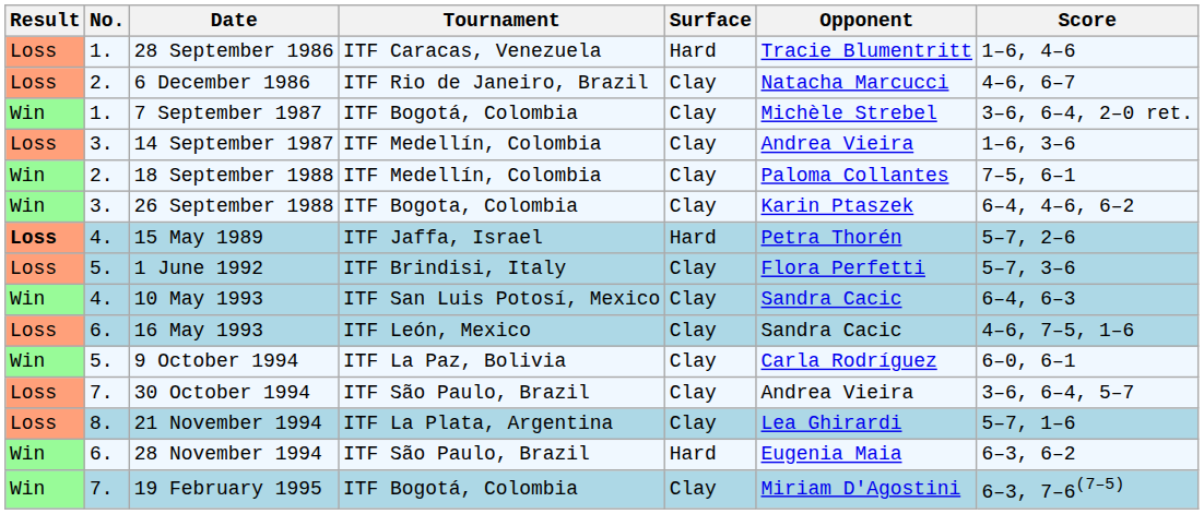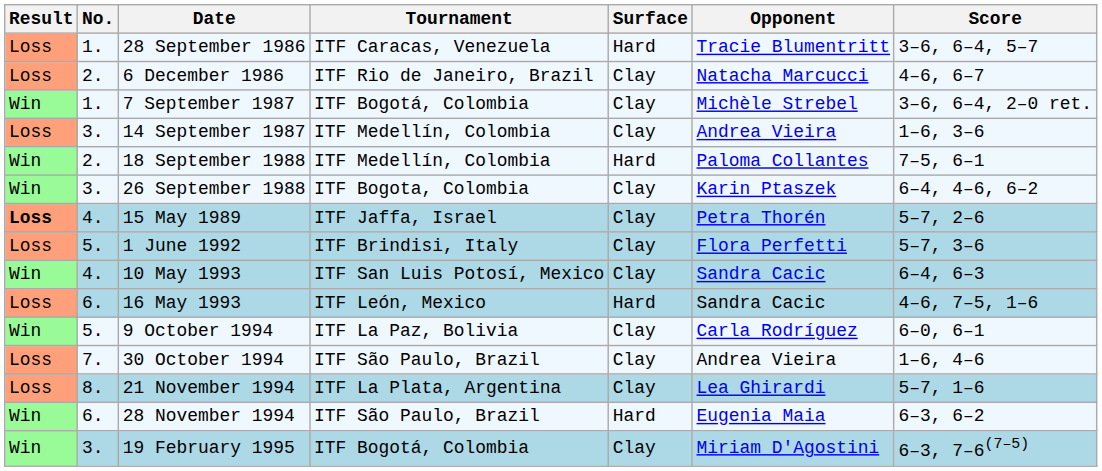 <table class="sortable wikitable" style=font-size:97%>
 <tr>
 <th>Result</th>
 <th>No.</th>
 <th>Date</th>
 <th>Tournament</th>
 <th>Surface</th>
 <th>Opponent</th>
 <th>Score</th>
 </tr>
 <tr style="background:#f0f8ff;">
 <td style="background:#ffa07a;">Loss</td>
 <td>1.</td>
 <td>28 September 1986</td>
 <td>ITF Caracas, Venezuela</td>
 <td>Hard</td>
 <td> <a href='#'>Tracie Blumentritt</a></td>
-<td>1–6, 4–6</td>
+<td>3–6, 6–4, 5–7</td>
 </tr>
 <tr style="background:#f0f8ff;">
 <td style="background:#ffa07a;">Loss</td>
 <td>2.</td>
 <td>6 December 1986</td>
 <td>ITF Rio de Janeiro, Brazil</td>
 <td>Clay</td>
 <td> <a href='#'>Natacha Marcucci</a></td>
 <td>4–6, 6–7</td>
 </tr>
 <tr style="background:#f0f8ff;">
 <td style="background:#98fb98;">Win</td>
 <td>1.</td>
 <td>7 September 1987</td>
 <td>ITF Bogotá, Colombia</td>
 <td>Clay</td>
 <td> <a href='#'>Michèle Strebel</a></td>
 <td>3–6, 6–4, 2–0 ret.</td>
 </tr>
 <tr style="background:#f0f8ff;">
 <td style="background:#ffa07a;">Loss</td>
 <td>3.</td>
 <td>14 September 1987</td>
 <td>ITF Medellín, Colombia</td>
 <td>Clay</td>
 <td> <a href='#'>Andrea Vieira</a></td>
 <td>1–6, 3–6</td>
 </tr>
 <tr style="background:#f0f8ff;">
 <td style="background:#98fb98;">Win</td>
 <td>2.</td>
 <td>18 September 1988</td>
 <td>ITF Medellín, Colombia</td>
-<td>Clay</td>
+<td>Hard</td>
 <td> <a href='#'>Paloma Collantes</a></td>
 <td>7–5, 6–1</td>
 </tr>
 <tr style="background:#f0f8ff;">
 <td style="background:#98fb98;">Win</td>
 <td>3.</td>
 <td>26 September 1988</td>
 <td>ITF Bogota, Colombia</td>
 <td>Clay</td>
 <td> <a href='#'>Karin Ptaszek</a></td>
 <td>6–4, 4–6, 6–2</td>
 </tr>
 <tr style="background:lightblue;">
 <td style="background:#ffa07a;"><strong>Loss</strong></td>
 <td>4.</td>
 <td>15 May 1989</td>
 <td>ITF Jaffa, Israel</td>
-<td>Hard</td>
+<td>Clay</td>
 <td> <a href='#'>Petra Thorén</a></td>
 <td>5–7, 2–6</td>
 </tr>
 <tr style="background:lightblue;">
 <td style="background:#ffa07a;">Loss</td>
 <td>5.</td>
 <td>1 June 1992</td>
 <td>ITF Brindisi, Italy</td>
 <td>Clay</td>
 <td> <a href='#'>Flora Perfetti</a></td>
 <td>5–7, 3–6</td>
 </tr>
 <tr style="background:lightblue;">
 <td style="background:#98fb98;">Win</td>
 <td>4.</td>
 <td>10 May 1993</td>
 <td>ITF San Luis Potosí, Mexico</td>
 <td>Clay</td>
 <td> <a href='#'>Sandra Cacic</a></td>
 <td>6–4, 6–3</td>
 </tr>
 <tr style="background:lightblue;">
 <td style="background:#ffa07a;">Loss</td>
 <td>6.</td>
 <td>16 May 1993</td>
 <td>ITF León, Mexico</td>
-<td>Clay</td>
+<td>Hard</td>
 <td> Sandra Cacic</td>
 <td>4–6, 7–5, 1–6</td>
 </tr>
 <tr style="background:#f0f8ff;">
 <td style="background:#98fb98;">Win</td>
 <td>5.</td>
 <td>9 October 1994</td>
 <td>ITF La Paz, Bolivia</td>
 <td>Clay</td>
 <td> <a href='#'>Carla Rodríguez</a></td>
 <td>6–0, 6–1</td>
 </tr>
 <tr style="background:#f0f8ff;">
 <td style="background:#ffa07a;">Loss</td>
 <td>7.</td>
 <td>30 October 1994</td>
 <td>ITF São Paulo, Brazil</td>
 <td>Clay</td>
 <td> Andrea Vieira</td>
-<td>3–6, 6–4, 5–7</td>
+<td>1–6, 4–6</td>
 </tr>
 <tr style="background:lightblue;">
 <td style="background:#ffa07a;">Loss</td>
 <td>8.</td>
 <td>21 November 1994</td>
 <td>ITF La Plata, Argentina</td>
 <td>Clay</td>
 <td> <a href='#'>Lea Ghirardi</a></td>
 <td>5–7, 1–6</td>
 </tr>
 <tr style="background:#f0f8ff;">
 <td style="background:#98fb98;">Win</td>
 <td>6.</td>
 <td>28 November 1994</td>
 <td>ITF São Paulo, Brazil</td>
 <td>Hard</td>
 <td> <a href='#'>Eugenia Maia</a></td>
 <td>6–3, 6–2</td>
 </tr>
 <tr style="background:lightblue;">
 <td style="background:#98fb98;">Win</td>
-<td>7.</td>
+<td>3.</td>
 <td>19 February 1995</td>
 <td>ITF Bogotá, Colombia</td>
 <td>Clay</td>
 <td> <a href='#'>Miriam D'Agostini</a></td>
 <td>6–3, 7–6<sup>(7–5)</sup></td>
 </tr>
 </table>
